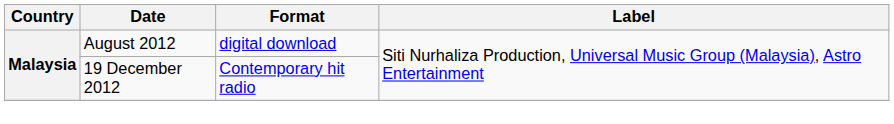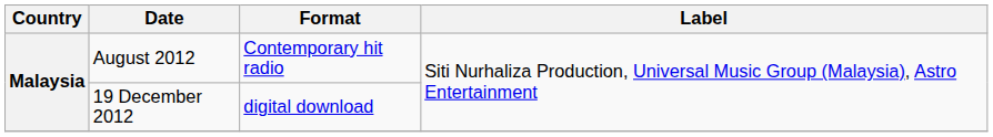 <table class="wikitable plainrowheaders" border="1">
 <tr>
 <th>Country</th>
 <th>Date</th>
 <th>Format</th>
 <th>Label</th>
 </tr>
 <tr>
 <th rowspan="2">Malaysia</th>
 <td rowspan="1">August 2012</td>
-<td><a href='#'>digital download</a></td>
+<td rowspan="1"><a href='#'>Contemporary hit radio</a></td>
 <td rowspan="2">Siti Nurhaliza Production, <a href='#'>Universal Music Group (Malaysia)</a>, <a href='#'>Astro Entertainment</a></td>
 </tr>
 <tr>
 <td>19 December 2012</td>
-<td rowspan="1"><a href='#'>Contemporary hit radio</a></td>
+<td><a href='#'>digital download</a></td>
 </tr>
 <tr>
 </tr>
 </table>
